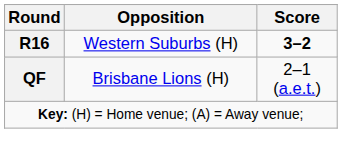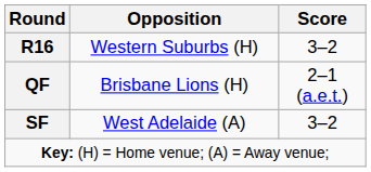 <table class="wikitable plainrowheaders" style="text-align:center;margin:0">
 <tr>
 <th scope="col" style="width:25px">Round</th>
 <th scope="col" style="width:180px">Opposition</th>
 <th scope="col" style="width:70px">Score</th>
 </tr>
 <tr>
 <th scope=row style="text-align:center">R16</th>
 <td><a href='#'>Western Suburbs</a> (H)</td>
-<td><strong>3–2</strong></td>
+<td>3–2</td>
 </tr>
 <tr>
 <th scope=row style="text-align:center">QF</th>
 <td><a href='#'>Brisbane Lions</a> (H)</td>
 <td>2–1 (<a href='#'>a.e.t.</a>)</td>
 </tr>
 <tr>
+<th scope=row style="text-align:center">SF</th>
+<td><a href='#'>West Adelaide</a> (A)</td>
+<td>3–2</td>
+</tr>
+<tr>
 <td colspan="3"><small><strong>Key:</strong> (H) = Home venue; (A) = Away venue;</small></td>
 </tr>
 </table>
